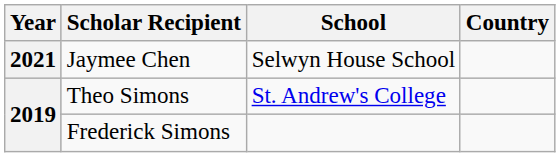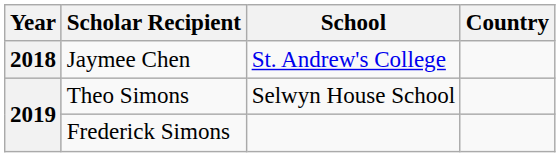 <table class="wikitable mw-collapsible">
 <tr>
 <th>Year</th>
 <th>Scholar Recipient</th>
 <th>School</th>
 <th>Country</th>
 </tr>
 <tr>
-<th>2021</th>
+<th>2018</th>
 <td>Jaymee Chen</td>
-<td>Selwyn House School</td>
+<td><a href='#'>St. Andrew's College</a></td>
 <td></td>
 </tr>
 <tr>
 <th rowspan="2">2019</th>
 <td>Theo Simons</td>
-<td><a href='#'>St. Andrew's College</a></td>
+<td>Selwyn House School</td>
 <td></td>
 </tr>
 <tr>
 <td>Frederick Simons</td>
 <td></td>
 <td></td>
 </tr>
 </table>
